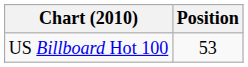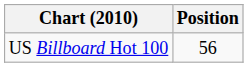 <table class="wikitable">
 <tr>
 <th>Chart (2010)</th>
 <th>Position</th>
 </tr>
 <tr>
 <td>US <a href='#'><em>Billboard</em> Hot 100</a></td>
-<td align="center">53</td>
+<td align="center">56</td>
 </tr>
 </table>
